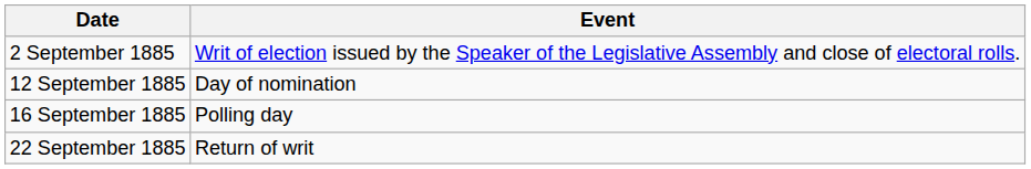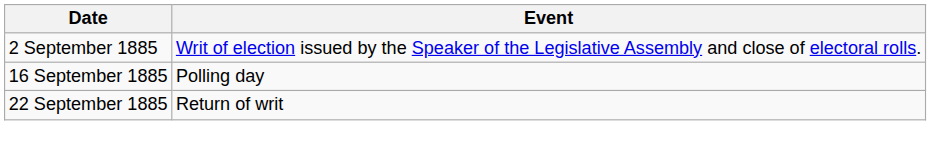 <table class="wikitable">
 <tr>
 <th>Date</th>
 <th>Event</th>
 </tr>
 <tr>
 <td>2 September 1885</td>
 <td><a href='#'>Writ of election</a> issued by the <a href='#'>Speaker of the Legislative Assembly</a> and close of <a href='#'>electoral rolls</a>.</td>
 </tr>
 <tr>
-<td>12 September 1885</td>
-<td>Day of nomination</td>
-</tr>
-<tr>
 <td>16 September 1885</td>
 <td>Polling day</td>
 </tr>
 <tr>
 <td>22 September 1885</td>
 <td>Return of writ</td>
 </tr>
 </table>
